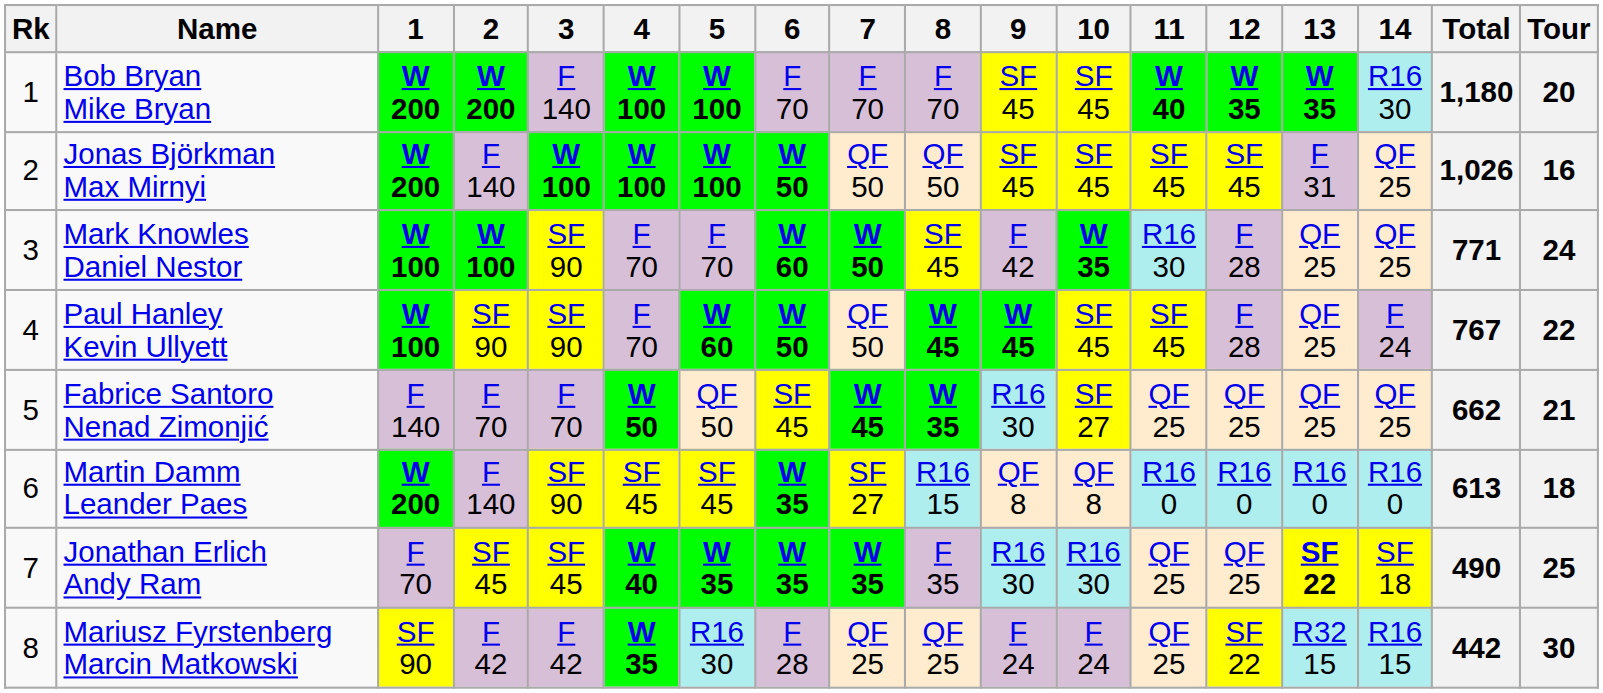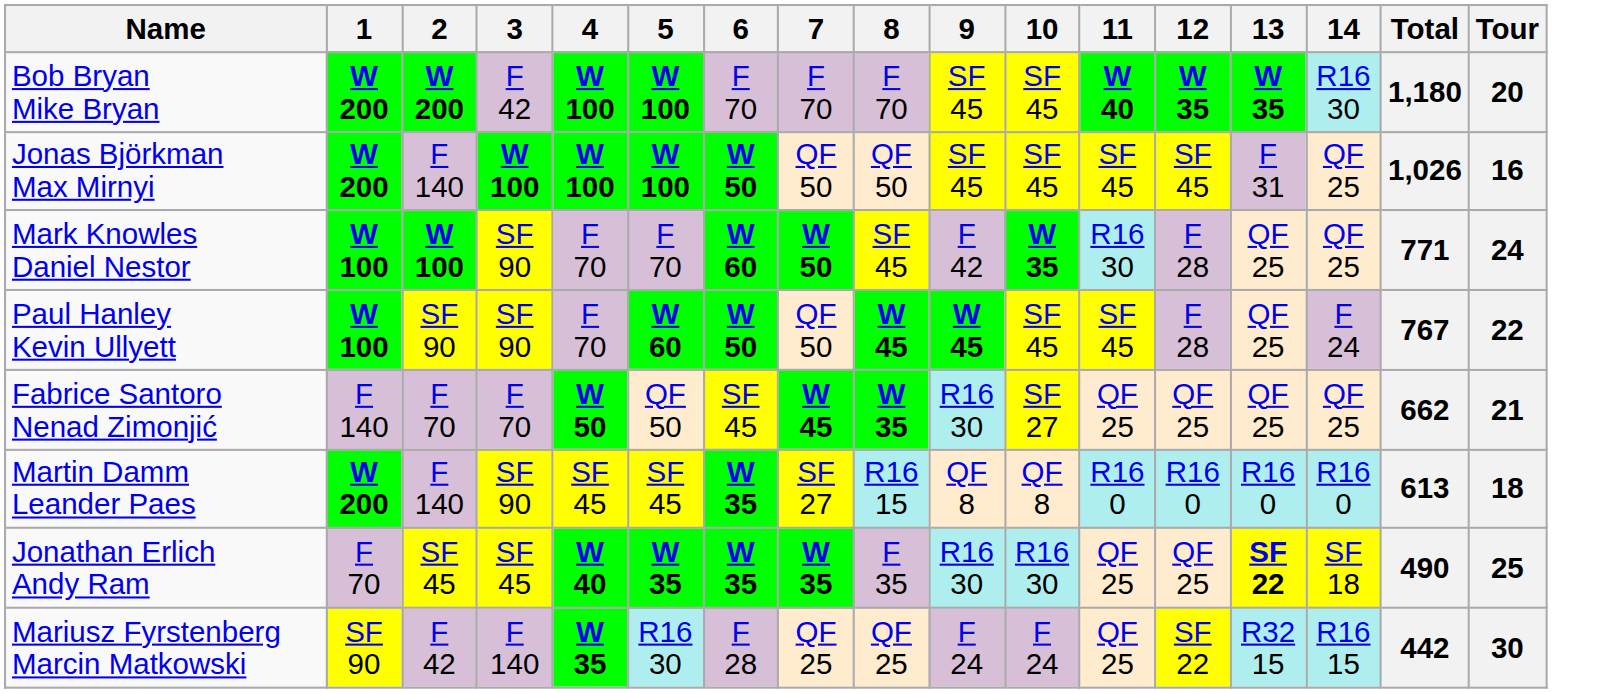 <table class=wikitable style=font-size:90%;text-align:center>
 <tr>
-<th>Rk</th>
 <th width="150">Name</th>
 <th width=30>1</th>
 <th width=30>2</th>
 <th width=30>3</th>
 <th width=30>4</th>
 <th width=30>5</th>
 <th width=30>6</th>
 <th width=30>7</th>
 <th width=30>8</th>
 <th width=30>9</th>
 <th width=30>10</th>
 <th width=30>11</th>
 <th width=30>12</th>
 <th width=30>13</th>
 <th width=30>14</th>
 <th>Total</th>
 <th>Tour</th>
 </tr>
 <tr align="center">
-<td>1</td>
 <td align="left"> <a href='#'>Bob Bryan</a><br>  <a href='#'>Mike Bryan</a></td>
 <td bgcolor=lime><strong><a href='#'>W</a></strong><br><strong>200</strong></td>
 <td bgcolor=lime><strong><a href='#'>W</a></strong><br><strong>200</strong></td>
-<td bgcolor=thistle><a href='#'>F</a> <br>140</td>
+<td bgcolor=thistle><a href='#'>F</a> <br>42</td>
 <td bgcolor=lime><strong><a href='#'>W</a></strong> <br><strong>100</strong></td>
 <td bgcolor=lime><strong><a href='#'>W</a></strong> <br><strong>100</strong></td>
 <td bgcolor=thistle><a href='#'>F</a> <br>70</td>
 <td bgcolor=thistle><a href='#'>F</a> <br>70</td>
 <td bgcolor=thistle><a href='#'>F</a> <br>70</td>
 <td bgcolor=yellow><a href='#'>SF</a> <br>45</td>
 <td bgcolor=yellow><a href='#'>SF</a> <br>45</td>
 <td bgcolor=lime><strong><a href='#'>W</a></strong> <br><strong>40</strong></td>
 <td bgcolor=lime><strong><a href='#'>W</a></strong> <br><strong>35</strong></td>
 <td bgcolor=lime><strong><a href='#'>W</a></strong> <br><strong>35</strong></td>
 <td bgcolor=#afeeee><a href='#'>R16</a> <br>30</td>
 <th>1,180</th>
 <th>20</th>
 </tr>
 <tr align="center">
-<td>2</td>
 <td align="left"> <a href='#'>Jonas Björkman</a><br>  <a href='#'>Max Mirnyi</a></td>
 <td bgcolor=lime><strong><a href='#'>W</a></strong> <br><strong>200</strong></td>
 <td bgcolor=thistle><a href='#'>F</a> <br>140</td>
 <td bgcolor=lime><strong><a href='#'>W</a></strong> <br><strong>100</strong></td>
 <td bgcolor=lime><strong><a href='#'>W</a></strong> <br><strong>100</strong></td>
 <td bgcolor=lime><strong><a href='#'>W</a></strong> <br><strong>100</strong></td>
 <td bgcolor=lime><strong><a href='#'>W</a></strong> <br><strong>50</strong></td>
 <td bgcolor=#ffebcd><a href='#'>QF</a> <br>50</td>
 <td bgcolor=#ffebcd><a href='#'>QF</a> <br>50</td>
 <td bgcolor=yellow><a href='#'>SF</a> <br>45</td>
 <td bgcolor=yellow><a href='#'>SF</a> <br>45</td>
 <td bgcolor=yellow><a href='#'>SF</a> <br>45</td>
 <td bgcolor=yellow><a href='#'>SF</a> <br>45</td>
 <td bgcolor=thistle><a href='#'>F</a> <br>31</td>
 <td bgcolor=#ffebcd><a href='#'>QF</a> <br>25</td>
 <th>1,026</th>
 <th>16</th>
 </tr>
 <tr align="center">
-<td>3</td>
 <td align="left"> <a href='#'>Mark Knowles</a><br>  <a href='#'>Daniel Nestor</a></td>
 <td bgcolor=lime><strong><a href='#'>W</a></strong> <br><strong>100</strong></td>
 <td bgcolor=lime><strong><a href='#'>W</a></strong> <br><strong>100</strong></td>
 <td bgcolor=yellow><a href='#'>SF</a> <br>90</td>
 <td bgcolor=thistle><a href='#'>F</a><br>70</td>
 <td bgcolor=thistle><a href='#'>F</a><br>70</td>
 <td bgcolor=lime><strong><a href='#'>W</a></strong> <br><strong>60</strong></td>
 <td bgcolor=lime><strong><a href='#'>W</a></strong> <br><strong>50</strong></td>
 <td bgcolor=yellow><a href='#'>SF</a> <br>45</td>
 <td bgcolor=thistle><a href='#'>F</a><br>42</td>
 <td bgcolor=lime><strong><a href='#'>W</a></strong> <br><strong>35</strong></td>
 <td bgcolor=#afeeee><a href='#'>R16</a> <br>30</td>
 <td bgcolor=thistle><a href='#'>F</a><br>28</td>
 <td bgcolor=#ffebcd><a href='#'>QF</a> <br>25</td>
 <td bgcolor=#ffebcd><a href='#'>QF</a> <br>25</td>
 <th>771</th>
 <th>24</th>
 </tr>
 <tr align="center">
-<td>4</td>
 <td align="left"> <a href='#'>Paul Hanley</a><br>  <a href='#'>Kevin Ullyett</a></td>
 <td bgcolor=lime><strong><a href='#'>W</a></strong><br><strong>100</strong></td>
 <td bgcolor=yellow><a href='#'>SF</a> <br>90</td>
 <td bgcolor=yellow><a href='#'>SF</a> <br>90</td>
 <td bgcolor=thistle><a href='#'>F</a> <br>70</td>
 <td bgcolor=lime><strong><a href='#'>W</a></strong><br><strong>60</strong></td>
 <td bgcolor=lime><strong><a href='#'>W</a></strong><br><strong>50</strong></td>
 <td bgcolor=#ffebcd><a href='#'>QF</a> <br>50</td>
 <td bgcolor=lime><strong><a href='#'>W</a></strong><br><strong>45</strong></td>
 <td bgcolor=lime><strong><a href='#'>W</a></strong><br><strong>45</strong></td>
 <td bgcolor=yellow><a href='#'>SF</a> <br>45</td>
 <td bgcolor=yellow><a href='#'>SF</a> <br>45</td>
 <td bgcolor=thistle><a href='#'>F</a> <br>28</td>
 <td bgcolor=#ffebcd><a href='#'>QF</a> <br>25</td>
 <td bgcolor=thistle><a href='#'>F</a> <br>24</td>
 <th>767</th>
 <th>22</th>
 </tr>
 <tr align="center">
-<td>5</td>
 <td align="left"> <a href='#'>Fabrice Santoro</a><br>  <a href='#'>Nenad Zimonjić</a></td>
 <td bgcolor=thistle><a href='#'>F</a> <br>140</td>
 <td bgcolor=thistle><a href='#'>F</a> <br>70</td>
 <td bgcolor=thistle><a href='#'>F</a> <br>70</td>
 <td bgcolor=lime><strong><a href='#'>W</a></strong><br><strong>50</strong></td>
 <td bgcolor=#ffebcd><a href='#'>QF</a> <br>50</td>
 <td bgcolor=yellow><a href='#'>SF</a> <br>45</td>
 <td bgcolor=lime><strong><a href='#'>W</a></strong><br><strong>45</strong></td>
 <td bgcolor=lime><strong><a href='#'>W</a></strong><br><strong>35</strong></td>
 <td bgcolor=#afeeee><a href='#'>R16</a> <br>30</td>
 <td bgcolor=yellow><a href='#'>SF</a> <br>27</td>
 <td bgcolor=#ffebcd><a href='#'>QF</a> <br>25</td>
 <td bgcolor=#ffebcd><a href='#'>QF</a> <br>25</td>
 <td bgcolor=#ffebcd><a href='#'>QF</a> <br>25</td>
 <td bgcolor=#ffebcd><a href='#'>QF</a> <br>25</td>
 <th>662</th>
 <th>21</th>
 </tr>
 <tr align="center">
-<td>6</td>
 <td align="left"> <a href='#'>Martin Damm</a><br>  <a href='#'>Leander Paes</a></td>
 <td bgcolor=lime><strong><a href='#'>W</a></strong><br><strong>200</strong></td>
 <td bgcolor=thistle><a href='#'>F</a> <br>140</td>
 <td bgcolor=yellow><a href='#'>SF</a> <br>90</td>
 <td bgcolor=yellow><a href='#'>SF</a> <br>45</td>
 <td bgcolor=yellow><a href='#'>SF</a> <br>45</td>
 <td bgcolor=lime><strong><a href='#'>W</a></strong><br><strong>35</strong></td>
 <td bgcolor=yellow><a href='#'>SF</a> <br>27</td>
 <td bgcolor=#afeeee><a href='#'>R16</a> <br>15</td>
 <td bgcolor=#ffebcd><a href='#'>QF</a> <br>8</td>
 <td bgcolor=#ffebcd><a href='#'>QF</a> <br>8</td>
 <td bgcolor=#afeeee><a href='#'>R16</a> <br>0</td>
 <td bgcolor=#afeeee><a href='#'>R16</a> <br>0</td>
 <td bgcolor=#afeeee><a href='#'>R16</a> <br>0</td>
 <td bgcolor=#afeeee><a href='#'>R16</a> <br>0</td>
 <th>613</th>
 <th>18</th>
 </tr>
 <tr align="center">
-<td>7</td>
 <td align="left"> <a href='#'>Jonathan Erlich</a><br>  <a href='#'>Andy Ram</a></td>
 <td bgcolor=thistle><a href='#'>F</a> <br>70</td>
 <td bgcolor=yellow><a href='#'>SF</a> <br>45</td>
 <td bgcolor=yellow><a href='#'>SF</a> <br>45</td>
 <td bgcolor=lime><strong><a href='#'>W</a></strong><br><strong>40</strong></td>
 <td bgcolor=lime><strong><a href='#'>W</a></strong><br><strong>35</strong></td>
 <td bgcolor=lime><strong><a href='#'>W</a></strong><br><strong>35</strong></td>
 <td bgcolor=lime><strong><a href='#'>W</a></strong><br><strong>35</strong></td>
 <td bgcolor=thistle><a href='#'>F</a> <br>35</td>
 <td bgcolor=#afeeee><a href='#'>R16</a> <br>30</td>
 <td bgcolor=#afeeee><a href='#'>R16</a> <br>30</td>
 <td bgcolor=#ffebcd><a href='#'>QF</a> <br>25</td>
 <td bgcolor=#ffebcd><a href='#'>QF</a> <br>25</td>
 <td bgcolor=yellow><strong><a href='#'>SF</a> <br>22</strong></td>
 <td bgcolor=yellow><a href='#'>SF</a> <br>18</td>
 <th>490</th>
 <th>25</th>
 </tr>
 <tr align="center">
-<td>8</td>
 <td align="left"> <a href='#'>Mariusz Fyrstenberg</a><br>  <a href='#'>Marcin Matkowski</a></td>
 <td bgcolor=yellow><a href='#'>SF</a> <br>90</td>
 <td bgcolor=thistle><a href='#'>F</a> <br>42</td>
-<td bgcolor=thistle><a href='#'>F</a> <br>42</td>
+<td bgcolor=thistle><a href='#'>F</a> <br>140</td>
 <td bgcolor=lime><strong><a href='#'>W</a></strong><br><strong>35</strong></td>
 <td bgcolor=#afeeee><a href='#'>R16</a> <br>30</td>
 <td bgcolor=thistle><a href='#'>F</a> <br>28</td>
 <td bgcolor=#ffebcd><a href='#'>QF</a> <br>25</td>
 <td bgcolor=#ffebcd><a href='#'>QF</a> <br>25</td>
 <td bgcolor=thistle><a href='#'>F</a> <br>24</td>
 <td bgcolor=thistle><a href='#'>F</a> <br>24</td>
 <td bgcolor=#ffebcd><a href='#'>QF</a> <br>25</td>
 <td bgcolor=yellow><a href='#'>SF</a> <br>22</td>
 <td bgcolor=#afeeee><a href='#'>R32</a> <br>15</td>
 <td bgcolor=#afeeee><a href='#'>R16</a> <br>15</td>
 <th>442</th>
 <th>30</th>
 </tr>
 </table>
